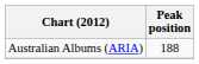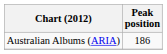 <table class="wikitable sortable plainrowheaders">
 <tr>
 <th scope="col">Chart (2012)</th>
 <th scope="col">Peak<br>position</th>
 </tr>
 <tr>
 <td>Australian Albums (<a href='#'>ARIA</a>)</td>
-<td align="center">188</td>
+<td align="center">186</td>
 </tr>
 <tr>
 </tr>
 <tr>
 </tr>
 <tr>
 </tr>
 <tr>
 </tr>
 </table>
